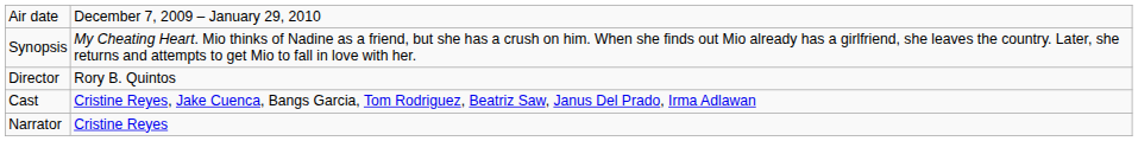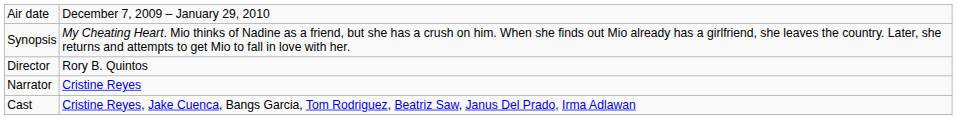 <table class="wikitable">
 <tr>
 <td>Air date</td>
 <td>December 7, 2009 – January 29, 2010</td>
 </tr>
 <tr>
 <td>Synopsis</td>
 <td><em>My Cheating Heart</em>. Mio thinks of Nadine as a friend, but she has a crush on him. When she finds out Mio already has a girlfriend, she leaves the country. Later, she returns and attempts to get Mio to fall in love with her.</td>
 </tr>
 <tr>
 <td>Director</td>
 <td>Rory B. Quintos</td>
 </tr>
 <tr>
+<td>Narrator</td>
+<td><a href='#'>Cristine Reyes</a></td>
+</tr>
+<tr>
 <td>Cast</td>
 <td><a href='#'>Cristine Reyes</a>, <a href='#'>Jake Cuenca</a>, Bangs Garcia, <a href='#'>Tom Rodriguez</a>, <a href='#'>Beatriz Saw</a>, <a href='#'>Janus Del Prado</a>, <a href='#'>Irma Adlawan</a></td>
 </tr>
-<tr>
-<td>Narrator</td>
-<td><a href='#'>Cristine Reyes</a></td>
-</tr>
 </table>
